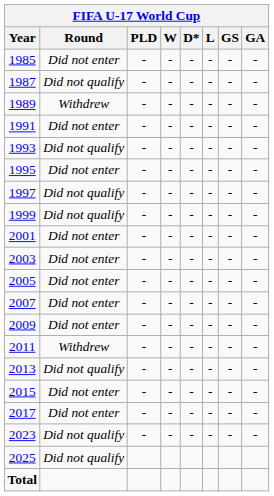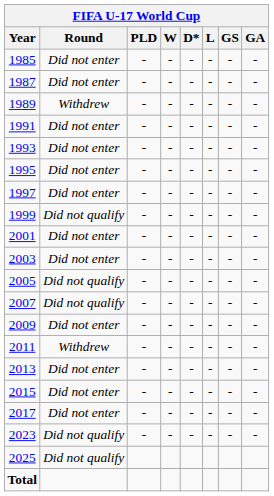 <table class="wikitable" style="text-align: center;font-size:90%;">
 <tr>
 <th colspan=9><a href='#'>FIFA U-17 World Cup</a></th>
 </tr>
 <tr>
 <th>Year</th>
 <th>Round</th>
 <th>PLD</th>
 <th>W</th>
 <th>D*</th>
 <th>L</th>
 <th>GS</th>
 <th>GA</th>
 </tr>
 <tr>
 <td> <a href='#'>1985</a></td>
 <td><em>Did not enter</em></td>
 <td>-</td>
 <td>-</td>
 <td>-</td>
 <td>-</td>
 <td>-</td>
 <td>-</td>
 </tr>
 <tr>
 <td> <a href='#'>1987</a></td>
-<td><em>Did not qualify</em></td>
+<td><em>Did not enter</em></td>
 <td>-</td>
 <td>-</td>
 <td>-</td>
 <td>-</td>
 <td>-</td>
 <td>-</td>
 </tr>
 <tr>
 <td> <a href='#'>1989</a></td>
 <td><em>Withdrew</em></td>
 <td>-</td>
 <td>-</td>
 <td>-</td>
 <td>-</td>
 <td>-</td>
 <td>-</td>
 </tr>
 <tr>
 <td> <a href='#'>1991</a></td>
 <td><em>Did not enter</em></td>
 <td>-</td>
 <td>-</td>
 <td>-</td>
 <td>-</td>
 <td>-</td>
 <td>-</td>
 </tr>
 <tr>
 <td> <a href='#'>1993</a></td>
-<td><em>Did not qualify</em></td>
+<td><em>Did not enter</em></td>
 <td>-</td>
 <td>-</td>
 <td>-</td>
 <td>-</td>
 <td>-</td>
 <td>-</td>
 </tr>
 <tr>
 <td> <a href='#'>1995</a></td>
 <td><em>Did not enter</em></td>
 <td>-</td>
 <td>-</td>
 <td>-</td>
 <td>-</td>
 <td>-</td>
 <td>-</td>
 </tr>
 <tr>
 <td> <a href='#'>1997</a></td>
-<td><em>Did not qualify</em></td>
+<td><em>Did not enter</em></td>
 <td>-</td>
 <td>-</td>
 <td>-</td>
 <td>-</td>
 <td>-</td>
 <td>-</td>
 </tr>
 <tr>
 <td> <a href='#'>1999</a></td>
 <td><em>Did not qualify</em></td>
 <td>-</td>
 <td>-</td>
 <td>-</td>
 <td>-</td>
 <td>-</td>
 <td>-</td>
 </tr>
 <tr>
 <td> <a href='#'>2001</a></td>
 <td><em>Did not enter</em></td>
 <td>-</td>
 <td>-</td>
 <td>-</td>
 <td>-</td>
 <td>-</td>
 <td>-</td>
 </tr>
 <tr>
 <td> <a href='#'>2003</a></td>
 <td><em>Did not enter</em></td>
 <td>-</td>
 <td>-</td>
 <td>-</td>
 <td>-</td>
 <td>-</td>
 <td>-</td>
 </tr>
 <tr>
 <td> <a href='#'>2005</a></td>
-<td><em>Did not enter</em></td>
+<td><em>Did not qualify</em></td>
 <td>-</td>
 <td>-</td>
 <td>-</td>
 <td>-</td>
 <td>-</td>
 <td>-</td>
 </tr>
 <tr>
 <td> <a href='#'>2007</a></td>
-<td><em>Did not enter</em></td>
+<td><em>Did not qualify</em></td>
 <td>-</td>
 <td>-</td>
 <td>-</td>
 <td>-</td>
 <td>-</td>
 <td>-</td>
 </tr>
 <tr>
 <td> <a href='#'>2009</a></td>
 <td><em>Did not enter</em></td>
 <td>-</td>
 <td>-</td>
 <td>-</td>
 <td>-</td>
 <td>-</td>
 <td>-</td>
 </tr>
 <tr>
 <td> <a href='#'>2011</a></td>
 <td><em>Withdrew</em></td>
 <td>-</td>
 <td>-</td>
 <td>-</td>
 <td>-</td>
 <td>-</td>
 <td>-</td>
 </tr>
 <tr>
 <td> <a href='#'>2013</a></td>
-<td><em>Did not qualify</em></td>
+<td><em>Did not enter</em></td>
 <td>-</td>
 <td>-</td>
 <td>-</td>
 <td>-</td>
 <td>-</td>
 <td>-</td>
 </tr>
 <tr>
 <td> <a href='#'>2015</a></td>
 <td><em>Did not enter</em></td>
 <td>-</td>
 <td>-</td>
 <td>-</td>
 <td>-</td>
 <td>-</td>
 <td>-</td>
 </tr>
 <tr>
 <td> <a href='#'>2017</a></td>
 <td><em>Did not enter</em></td>
 <td>-</td>
 <td>-</td>
 <td>-</td>
 <td>-</td>
 <td>-</td>
 <td>-</td>
 </tr>
 <tr>
 <td> <a href='#'>2023</a></td>
 <td><em>Did not qualify</em></td>
 <td>-</td>
 <td>-</td>
 <td>-</td>
 <td>-</td>
 <td>-</td>
 <td>-</td>
 </tr>
 <tr>
 <td> <a href='#'>2025</a></td>
 <td><em>Did not qualify</em></td>
 <td></td>
 <td></td>
 <td></td>
 <td></td>
 <td></td>
 <td></td>
 </tr>
 <tr>
 <td><strong>Total</strong></td>
 <td></td>
 <td></td>
 <td></td>
 <td></td>
 <td></td>
 <td></td>
 <td></td>
 </tr>
 </table>
